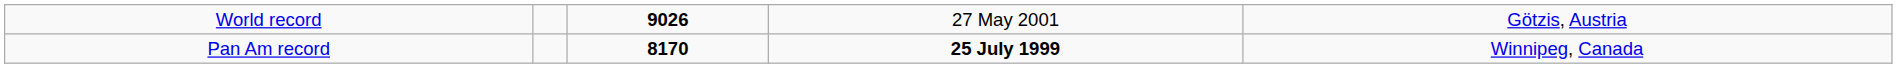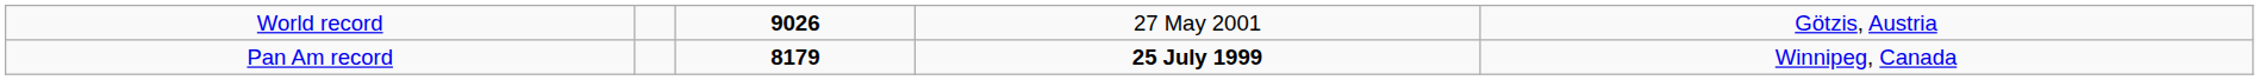 <table class="wikitable" style=" text-align:center; font-size:95%;" width="78%">
 <tr>
 <td><a href='#'>World record</a></td>
 <td></td>
 <td><strong>9026</strong></td>
 <td>27 May 2001</td>
 <td> <a href='#'>Götzis</a>, <a href='#'>Austria</a></td>
 </tr>
 <tr>
 <td><a href='#'>Pan Am record</a></td>
 <td></td>
-<td><strong>8170</strong></td>
+<td><strong>8179</strong></td>
 <td><strong>25 July 1999</strong></td>
 <td> <a href='#'>Winnipeg</a>, <a href='#'>Canada</a></td>
 </tr>
 </table>
